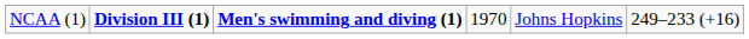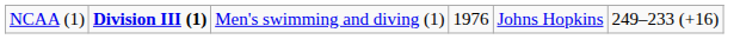 <table class="wikitable">
 <tr align="center">
 </tr>
 <tr align="center">
 <td rowspan="1"><a href='#'>NCAA</a> (1)</td>
 <td rowspan="1"><strong><a href='#'>Division III</a> (1)</strong></td>
-<td rowspan="1"><strong><a href='#'>Men's swimming and diving</a> (1)</strong></td>
-<td>1970</td>
+<td rowspan="1"><a href='#'>Men's swimming and diving</a> (1)</td>
+<td>1976</td>
 <td><a href='#'>Johns Hopkins</a></td>
 <td>249–233 (+16)</td>
 </tr>
 </table>
